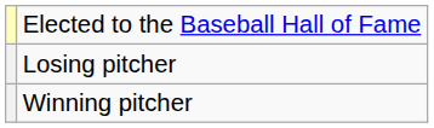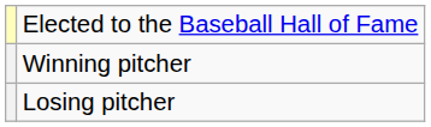 <table class="wikitable plainrowheaders">
 <tr>
 <th scope="row" style="background:#ffb;"></th>
 <td>Elected to the <a href='#'>Baseball Hall of Fame</a></td>
 </tr>
 <tr>
 <th scope="row"></th>
-<td>Losing pitcher</td>
+<td>Winning pitcher</td>
 </tr>
 <tr>
 <th scope="row"></th>
-<td>Winning pitcher</td>
+<td>Losing pitcher</td>
 </tr>
 </table>
